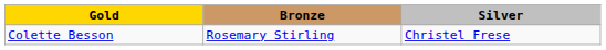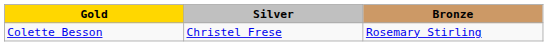 <table class="wikitable" style="text-align:left">
 <tr align="center">
 <td width=200 bgcolor=gold><strong>Gold</strong></td>
+<td width=200 bgcolor=silver><strong>Silver</strong></td>
 <td width=200 bgcolor=CC9966><strong>Bronze</strong></td>
-<td width=200 bgcolor=silver><strong>Silver</strong></td>
 </tr>
 <tr>
 <td><a href='#'>Colette Besson</a><br><em></em></td>
+<td><a href='#'>Christel Frese</a><br><em></em></td>
 <td><a href='#'>Rosemary Stirling</a><br><em></em></td>
-<td><a href='#'>Christel Frese</a><br><em></em></td>
 </tr>
 </table>
